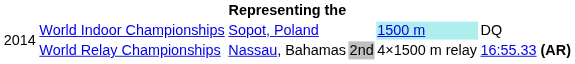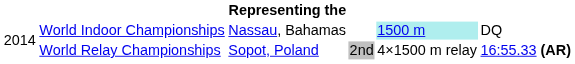 <table>
 <tr>
 <th colspan="7">Representing the </th>
 </tr>
 <tr>
 <td rowspan=2>2014</td>
 <td><a href='#'>World Indoor Championships</a></td>
-<td><a href='#'>Sopot, Poland</a></td>
+<td><a href='#'>Nassau</a>, Bahamas</td>
 <td></td>
 <td style="background: paleturquoise;"><a href='#'>1500 m</a></td>
 <td>DQ</td>
 </tr>
 <tr>
 <td><a href='#'>World Relay Championships</a></td>
-<td><a href='#'>Nassau</a>, Bahamas</td>
+<td><a href='#'>Sopot, Poland</a></td>
 <td bgcolor=silver>2nd</td>
 <td>4×1500 m relay</td>
 <td><a href='#'>16:55.33</a> <strong>(AR)</strong></td>
 </tr>
 </table>
